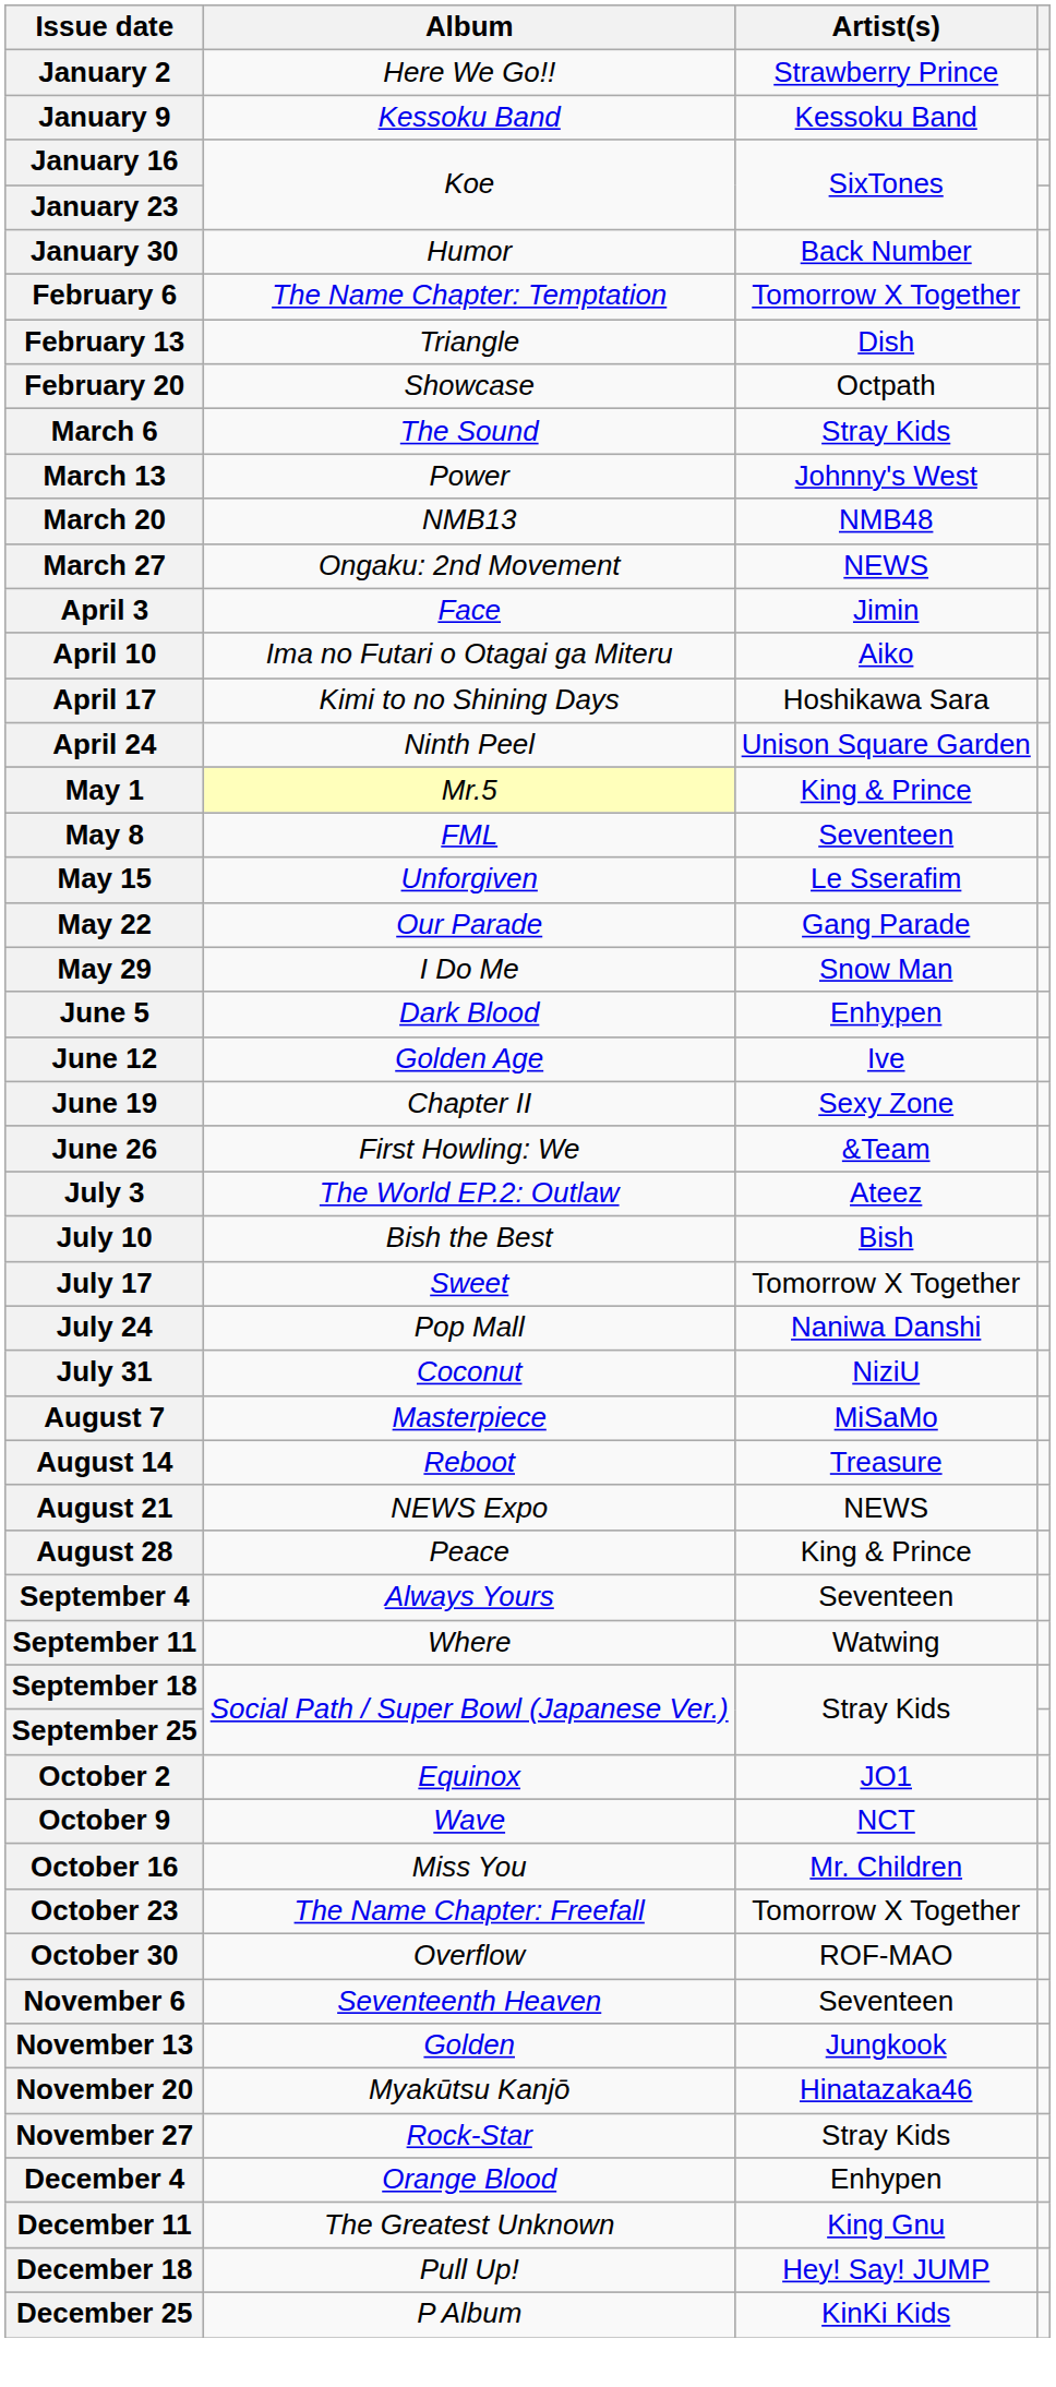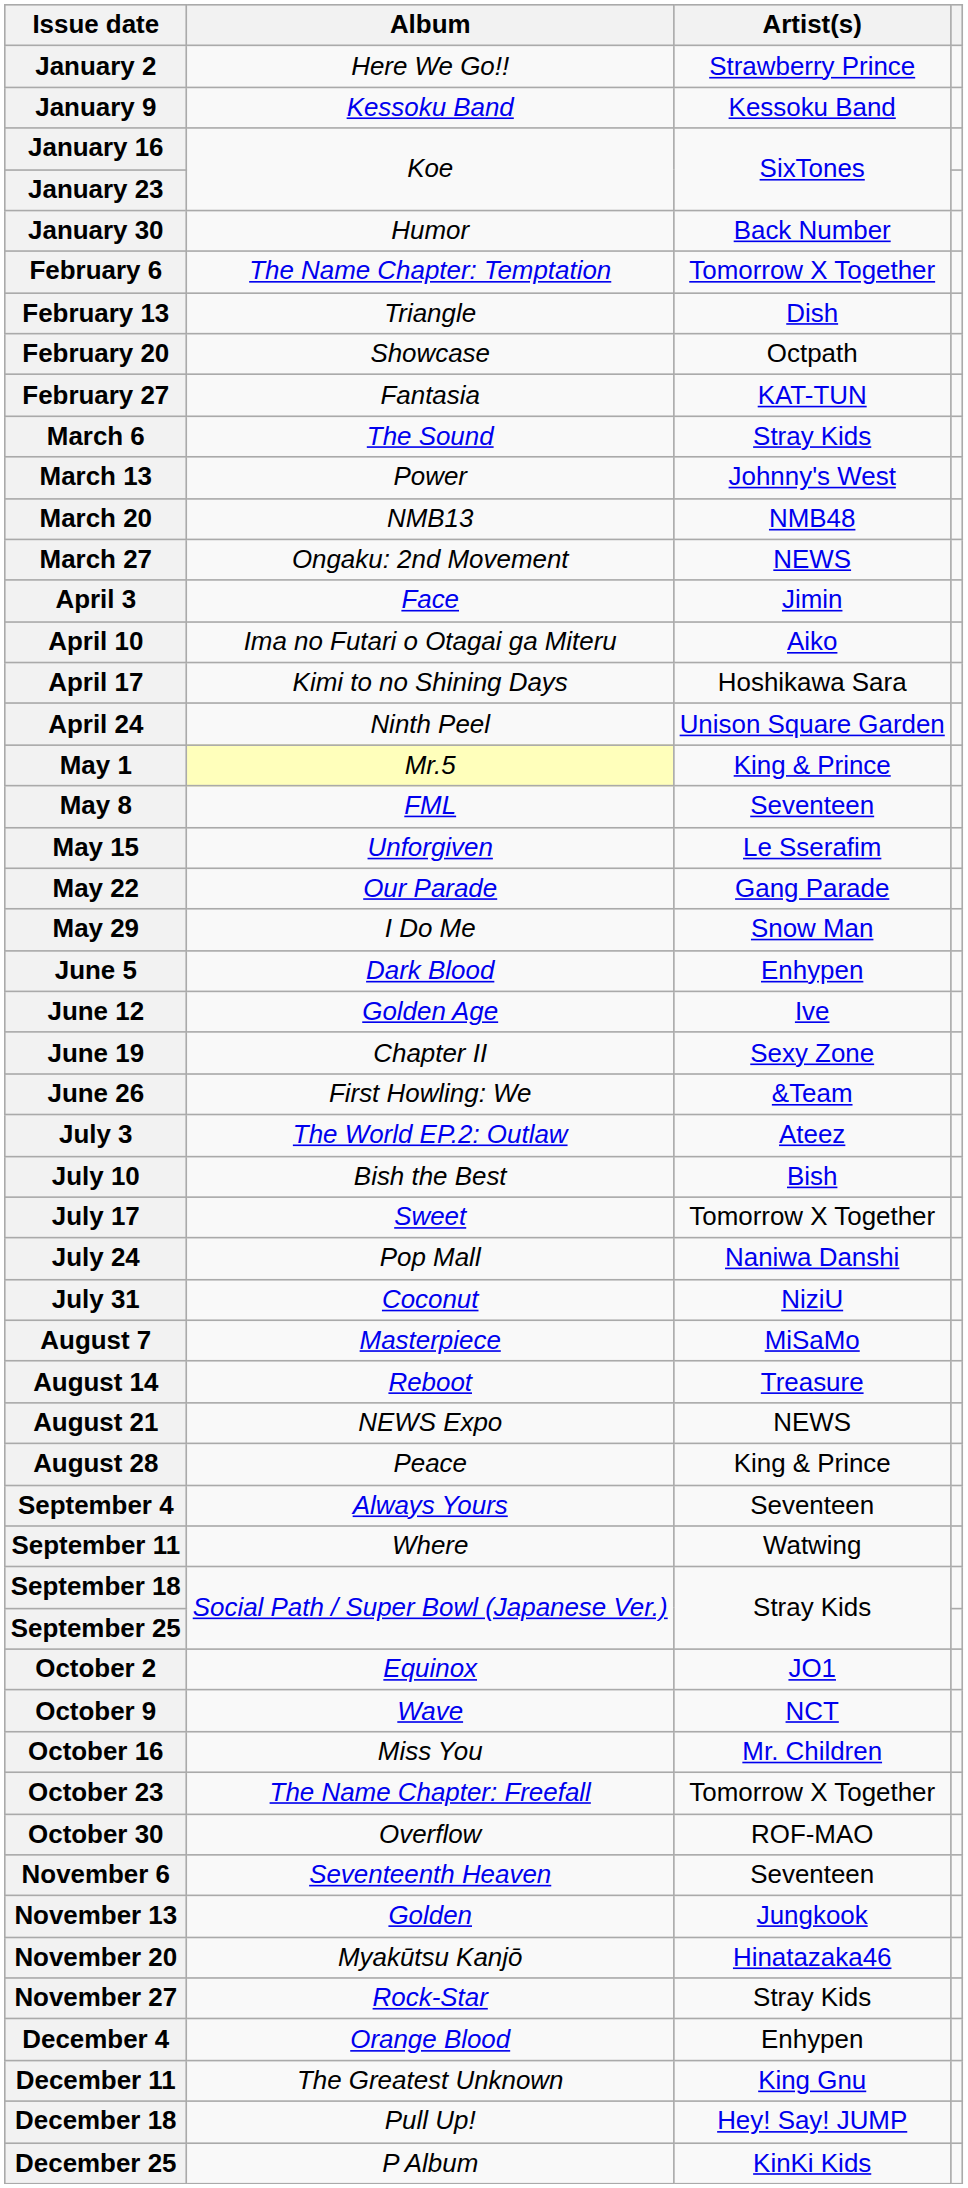 <table class="wikitable plainrowheaders" style="text-align:center;">
 <tr>
 <th scope="col">Issue date</th>
 <th scope="col">Album</th>
 <th scope="col">Artist(s)</th>
 <th scope="col"></th>
 </tr>
 <tr>
 <th scope="row">January 2</th>
 <td><em>Here We Go!!</em></td>
 <td><a href='#'>Strawberry Prince</a></td>
 <td></td>
 </tr>
 <tr>
 <th scope="row">January 9</th>
 <td><em><a href='#'>Kessoku Band</a></em></td>
 <td><a href='#'>Kessoku Band</a></td>
 <td></td>
 </tr>
 <tr>
 <th scope="row">January 16</th>
 <td rowspan="2"><em>Koe</em></td>
 <td rowspan="2"><a href='#'>SixTones</a></td>
 <td></td>
 </tr>
 <tr>
 <th scope="row">January 23</th>
 <td></td>
 </tr>
 <tr>
 <th scope="row">January 30</th>
 <td><em>Humor</em></td>
 <td><a href='#'>Back Number</a></td>
 <td></td>
 </tr>
 <tr>
 <th scope="row">February 6</th>
 <td><em><a href='#'>The Name Chapter: Temptation</a></em></td>
 <td><a href='#'>Tomorrow X Together</a></td>
 <td></td>
 </tr>
 <tr>
 <th scope="row">February 13</th>
 <td><em>Triangle</em></td>
 <td><a href='#'>Dish</a></td>
 <td></td>
 </tr>
 <tr>
 <th scope="row">February 20</th>
 <td><em>Showcase</em></td>
 <td>Octpath</td>
+<td></td>
+</tr>
+<tr>
+<th scope="row">February 27</th>
+<td><em>Fantasia</em></td>
+<td><a href='#'>KAT-TUN</a></td>
 <td></td>
 </tr>
 <tr>
 <th scope="row">March 6</th>
 <td><em><a href='#'>The Sound</a></em></td>
 <td><a href='#'>Stray Kids</a></td>
 <td></td>
 </tr>
 <tr>
 <th scope="row">March 13</th>
 <td><em>Power</em></td>
 <td><a href='#'>Johnny's West</a></td>
 <td></td>
 </tr>
 <tr>
 <th scope="row">March 20</th>
 <td><em>NMB13</em></td>
 <td><a href='#'>NMB48</a></td>
 <td></td>
 </tr>
 <tr>
 <th scope="row">March 27</th>
 <td><em>Ongaku: 2nd Movement</em></td>
 <td><a href='#'>NEWS</a></td>
 <td></td>
 </tr>
 <tr>
 <th scope="row">April 3</th>
 <td><em><a href='#'>Face</a></em></td>
 <td><a href='#'>Jimin</a></td>
 <td></td>
 </tr>
 <tr>
 <th scope="row">April 10</th>
 <td><em>Ima no Futari o Otagai ga Miteru</em></td>
 <td><a href='#'>Aiko</a></td>
 <td></td>
 </tr>
 <tr>
 <th scope="row">April 17</th>
 <td><em>Kimi to no Shining Days</em></td>
 <td>Hoshikawa Sara</td>
 <td></td>
 </tr>
 <tr>
 <th scope="row">April 24</th>
 <td><em>Ninth Peel</em></td>
 <td><a href='#'>Unison Square Garden</a></td>
 <td></td>
 </tr>
 <tr>
 <th scope="row">May 1</th>
 <td bgcolor=#FFFFBB><em>Mr.5</em> </td>
 <td><a href='#'>King & Prince</a></td>
 <td></td>
 </tr>
 <tr>
 <th scope="row">May 8</th>
 <td><em><a href='#'>FML</a></em></td>
 <td><a href='#'>Seventeen</a></td>
 <td></td>
 </tr>
 <tr>
 <th scope="row">May 15</th>
 <td><em><a href='#'>Unforgiven</a></em></td>
 <td><a href='#'>Le Sserafim</a></td>
 <td></td>
 </tr>
 <tr>
 <th scope="row">May 22</th>
 <td><em><a href='#'>Our Parade</a></em></td>
 <td><a href='#'>Gang Parade</a></td>
 <td></td>
 </tr>
 <tr>
 <th scope="row">May 29</th>
 <td><em>I Do Me</em></td>
 <td><a href='#'>Snow Man</a></td>
 <td></td>
 </tr>
 <tr>
 <th scope="row">June 5</th>
 <td><em><a href='#'>Dark Blood</a></em></td>
 <td><a href='#'>Enhypen</a></td>
 <td></td>
 </tr>
 <tr>
 <th scope="row">June 12</th>
 <td><em><a href='#'>Golden Age</a></em></td>
 <td><a href='#'>Ive</a></td>
 <td></td>
 </tr>
 <tr>
 <th scope="row">June 19</th>
 <td><em>Chapter II</em></td>
 <td><a href='#'>Sexy Zone</a></td>
 <td></td>
 </tr>
 <tr>
 <th scope="row">June 26</th>
 <td><em>First Howling: We</em></td>
 <td><a href='#'>&Team</a></td>
 <td></td>
 </tr>
 <tr>
 <th scope="row">July 3</th>
 <td><em><a href='#'>The World EP.2: Outlaw</a></em></td>
 <td><a href='#'>Ateez</a></td>
 <td></td>
 </tr>
 <tr>
 <th scope="row">July 10</th>
 <td><em>Bish the Best</em></td>
 <td><a href='#'>Bish</a></td>
 <td></td>
 </tr>
 <tr>
 <th scope="row">July 17</th>
 <td><em><a href='#'>Sweet</a></em></td>
 <td>Tomorrow X Together</td>
 <td></td>
 </tr>
 <tr>
 <th scope="row">July 24</th>
 <td><em>Pop Mall</em></td>
 <td><a href='#'>Naniwa Danshi</a></td>
 <td></td>
 </tr>
 <tr>
 <th scope="row">July 31</th>
 <td><em><a href='#'>Coconut</a></em></td>
 <td><a href='#'>NiziU</a></td>
 <td></td>
 </tr>
 <tr>
 <th scope="row">August 7</th>
 <td><em><a href='#'>Masterpiece</a></em></td>
 <td><a href='#'>MiSaMo</a></td>
 <td></td>
 </tr>
 <tr>
 <th scope="row">August 14</th>
 <td><em><a href='#'>Reboot</a></em></td>
 <td><a href='#'>Treasure</a></td>
 <td></td>
 </tr>
 <tr>
 <th scope="row">August 21</th>
 <td><em>NEWS Expo</em></td>
 <td>NEWS</td>
 <td></td>
 </tr>
 <tr>
 <th scope="row">August 28</th>
 <td><em>Peace</em></td>
 <td>King & Prince</td>
 <td></td>
 </tr>
 <tr>
 <th scope="row">September 4</th>
 <td><em><a href='#'>Always Yours</a></em></td>
 <td>Seventeen</td>
 <td></td>
 </tr>
 <tr>
 <th scope="row">September 11</th>
 <td><em>Where</em></td>
 <td>Watwing</td>
 <td></td>
 </tr>
 <tr>
 <th scope="row">September 18</th>
 <td rowspan="2"><em><a href='#'>Social Path / Super Bowl (Japanese Ver.)</a></em></td>
 <td rowspan="2">Stray Kids</td>
 <td></td>
 </tr>
 <tr>
 <th scope="row">September 25</th>
 <td></td>
 </tr>
 <tr>
 <th scope="row">October 2</th>
 <td><em><a href='#'>Equinox</a></em></td>
 <td><a href='#'>JO1</a></td>
 <td></td>
 </tr>
 <tr>
 <th scope="row">October 9</th>
 <td><em><a href='#'>Wave</a></em></td>
 <td><a href='#'>NCT</a></td>
 <td></td>
 </tr>
 <tr>
 <th scope="row">October 16</th>
 <td><em>Miss You</em></td>
 <td><a href='#'>Mr. Children</a></td>
 <td></td>
 </tr>
 <tr>
 <th scope="row">October 23</th>
 <td><em><a href='#'>The Name Chapter: Freefall</a></em></td>
 <td>Tomorrow X Together</td>
 <td></td>
 </tr>
 <tr>
 <th scope="row">October 30</th>
 <td><em>Overflow</em></td>
 <td>ROF-MAO</td>
 <td></td>
 </tr>
 <tr>
 <th scope="row">November 6</th>
 <td><em><a href='#'>Seventeenth Heaven</a></em></td>
 <td>Seventeen</td>
 <td></td>
 </tr>
 <tr>
 <th scope="row">November 13</th>
 <td><em><a href='#'>Golden</a></em></td>
 <td><a href='#'>Jungkook</a></td>
 <td></td>
 </tr>
 <tr>
 <th scope="row">November 20</th>
 <td><em>Myakūtsu Kanjō</em></td>
 <td><a href='#'>Hinatazaka46</a></td>
 <td></td>
 </tr>
 <tr>
 <th scope="row">November 27</th>
 <td><em><a href='#'>Rock-Star</a></em></td>
 <td>Stray Kids</td>
 <td></td>
 </tr>
 <tr>
 <th scope="row">December 4</th>
 <td><em><a href='#'>Orange Blood</a></em></td>
 <td>Enhypen</td>
 <td></td>
 </tr>
 <tr>
 <th scope="row">December 11</th>
 <td><em>The Greatest Unknown</em></td>
 <td><a href='#'>King Gnu</a></td>
 <td></td>
 </tr>
 <tr>
 <th scope="row">December 18</th>
 <td><em>Pull Up!</em></td>
 <td><a href='#'>Hey! Say! JUMP</a></td>
 <td></td>
 </tr>
 <tr>
 <th scope="row">December 25</th>
 <td><em>P Album</em></td>
 <td><a href='#'>KinKi Kids</a></td>
 <td></td>
 </tr>
 </table>
